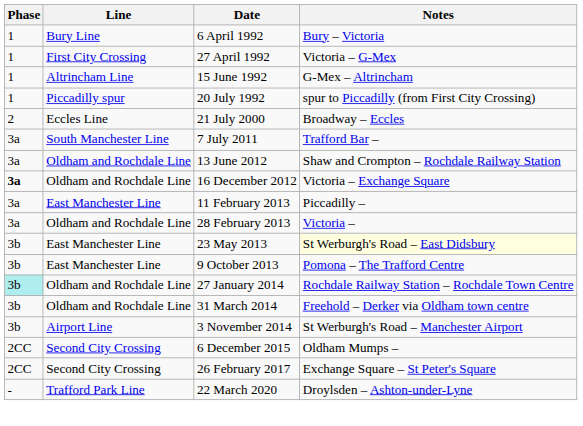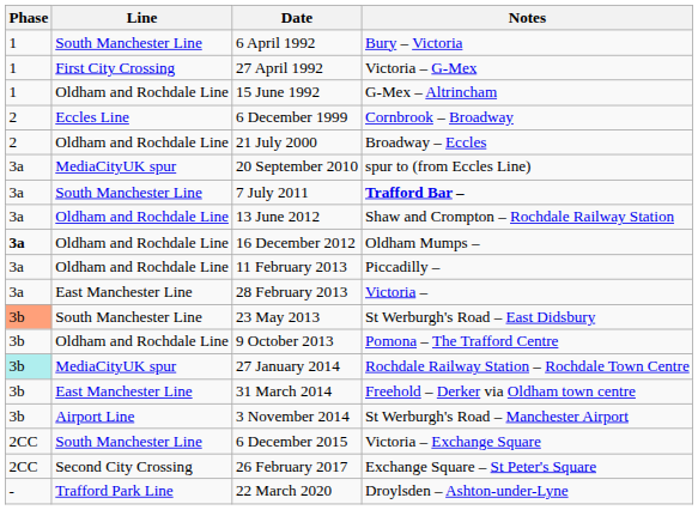 <table class="wikitable collapsible open">
 <tr>
 <th>Phase</th>
 <th>Line</th>
 <th>Date</th>
 <th>Notes</th>
 </tr>
 <tr>
 <td>1</td>
-<td><a href='#'>Bury Line</a></td>
+<td><a href='#'>South Manchester Line</a></td>
 <td>6 April 1992</td>
 <td><a href='#'>Bury</a> – <a href='#'>Victoria</a></td>
 </tr>
 <tr>
 <td>1</td>
 <td><a href='#'>First City Crossing</a></td>
 <td>27 April 1992</td>
 <td>Victoria – <a href='#'>G-Mex</a></td>
 </tr>
 <tr>
 <td>1</td>
-<td><a href='#'>Altrincham Line</a></td>
+<td>Oldham and Rochdale Line</td>
 <td>15 June 1992</td>
 <td>G-Mex – <a href='#'>Altrincham</a></td>
 </tr>
 <tr>
-<td>1</td>
-<td><a href='#'>Piccadilly spur</a></td>
-<td>20 July 1992</td>
-<td>spur to <a href='#'>Piccadilly</a> (from First City Crossing)</td>
+<td>2</td>
+<td><a href='#'>Eccles Line</a></td>
+<td>6 December 1999</td>
+<td><a href='#'>Cornbrook</a> – <a href='#'>Broadway</a></td>
 </tr>
 <tr>
 <td>2</td>
-<td>Eccles Line</td>
+<td>Oldham and Rochdale Line</td>
 <td>21 July 2000</td>
 <td>Broadway – <a href='#'>Eccles</a></td>
 </tr>
 <tr>
 <td>3a</td>
+<td><a href='#'>MediaCityUK spur</a></td>
+<td>20 September 2010</td>
+<td>spur to  (from Eccles Line)</td>
+</tr>
+<tr>
+<td>3a</td>
 <td><a href='#'>South Manchester Line</a></td>
 <td>7 July 2011</td>
-<td><a href='#'>Trafford Bar</a> – </td>
+<td><strong><a href='#'>Trafford Bar</a> – </strong></td>
 </tr>
 <tr>
 <td>3a</td>
 <td><a href='#'>Oldham and Rochdale Line</a></td>
 <td>13 June 2012</td>
 <td>Shaw and Crompton – <a href='#'>Rochdale Railway Station</a></td>
 </tr>
 <tr>
 <td><strong>3a</strong></td>
 <td>Oldham and Rochdale Line</td>
 <td>16 December 2012</td>
-<td>Victoria – <a href='#'>Exchange Square</a></td>
+<td>Oldham Mumps – </td>
 </tr>
 <tr>
 <td>3a</td>
-<td><a href='#'>East Manchester Line</a></td>
+<td>Oldham and Rochdale Line</td>
 <td>11 February 2013</td>
 <td>Piccadilly – </td>
 </tr>
 <tr>
 <td>3a</td>
-<td>Oldham and Rochdale Line</td>
+<td>East Manchester Line</td>
 <td>28 February 2013</td>
 <td><a href='#'>Victoria</a> – </td>
 </tr>
 <tr>
-<td>3b</td>
-<td>East Manchester Line</td>
+<td style="background: lightsalmon;">3b</td>
+<td>South Manchester Line</td>
 <td>23 May 2013</td>
-<td style="background: lightyellow;">St Werburgh's Road – <a href='#'>East Didsbury</a></td>
+<td>St Werburgh's Road – <a href='#'>East Didsbury</a></td>
 </tr>
 <tr>
 <td>3b</td>
-<td>East Manchester Line</td>
+<td>Oldham and Rochdale Line</td>
 <td>9 October 2013</td>
 <td><a href='#'>Pomona</a> – <a href='#'>The Trafford Centre</a></td>
 </tr>
 <tr>
 <td style="background: paleturquoise;">3b</td>
-<td>Oldham and Rochdale Line</td>
+<td><a href='#'>MediaCityUK spur</a></td>
 <td>27 January 2014</td>
 <td><a href='#'>Rochdale Railway Station</a> – <a href='#'>Rochdale Town Centre</a></td>
 </tr>
 <tr>
 <td>3b</td>
-<td>Oldham and Rochdale Line</td>
+<td><a href='#'>East Manchester Line</a></td>
 <td>31 March 2014</td>
 <td><a href='#'>Freehold</a> – <a href='#'>Derker</a> via <a href='#'>Oldham town centre</a></td>
 </tr>
 <tr>
 <td>3b</td>
 <td><a href='#'>Airport Line</a></td>
 <td>3 November 2014</td>
 <td>St Werburgh's Road – <a href='#'>Manchester Airport</a></td>
 </tr>
 <tr>
 <td>2CC</td>
-<td><a href='#'>Second City Crossing</a></td>
+<td><a href='#'>South Manchester Line</a></td>
 <td>6 December 2015</td>
-<td>Oldham Mumps – </td>
+<td>Victoria – <a href='#'>Exchange Square</a></td>
 </tr>
 <tr>
 <td>2CC</td>
 <td>Second City Crossing</td>
 <td>26 February 2017</td>
 <td>Exchange Square – <a href='#'>St Peter's Square</a></td>
 </tr>
 <tr>
 <td>-</td>
 <td><a href='#'>Trafford Park Line</a></td>
 <td>22 March 2020</td>
 <td>Droylsden – <a href='#'>Ashton-under-Lyne</a></td>
 </tr>
 </table>
